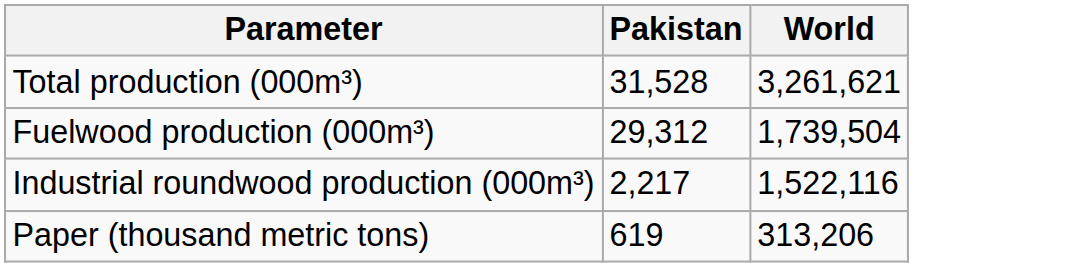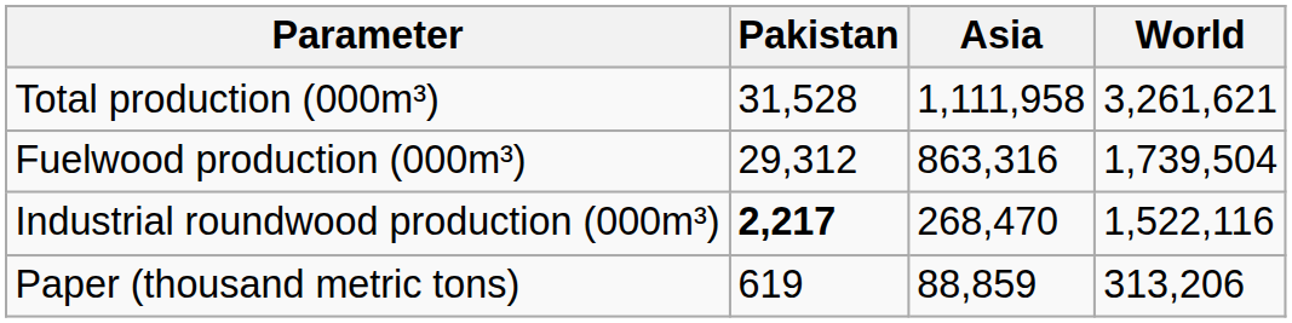 <table class="wikitable">
 <tr>
 <th>Parameter</th>
 <th>Pakistan</th>
+<th>Asia</th>
 <th>World</th>
 </tr>
 <tr>
 <td>Total production (000m³)</td>
 <td>31,528</td>
+<td>1,111,958</td>
 <td>3,261,621</td>
 </tr>
 <tr>
 <td>Fuelwood production (000m³)</td>
 <td>29,312</td>
+<td>863,316</td>
 <td>1,739,504</td>
 </tr>
 <tr>
 <td>Industrial roundwood production (000m³)</td>
-<td>2,217</td>
+<td><strong>2,217</strong></td>
+<td>268,470</td>
 <td>1,522,116</td>
 </tr>
 <tr>
 <td>Paper (thousand metric tons)</td>
 <td>619</td>
+<td>88,859</td>
 <td>313,206</td>
 </tr>
 </table>
